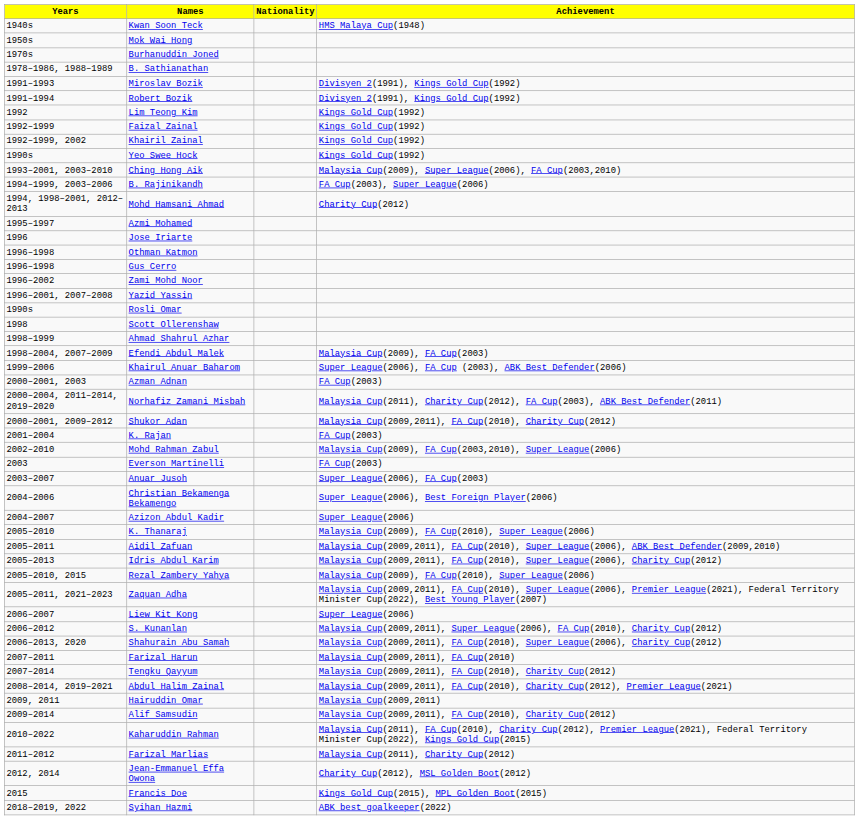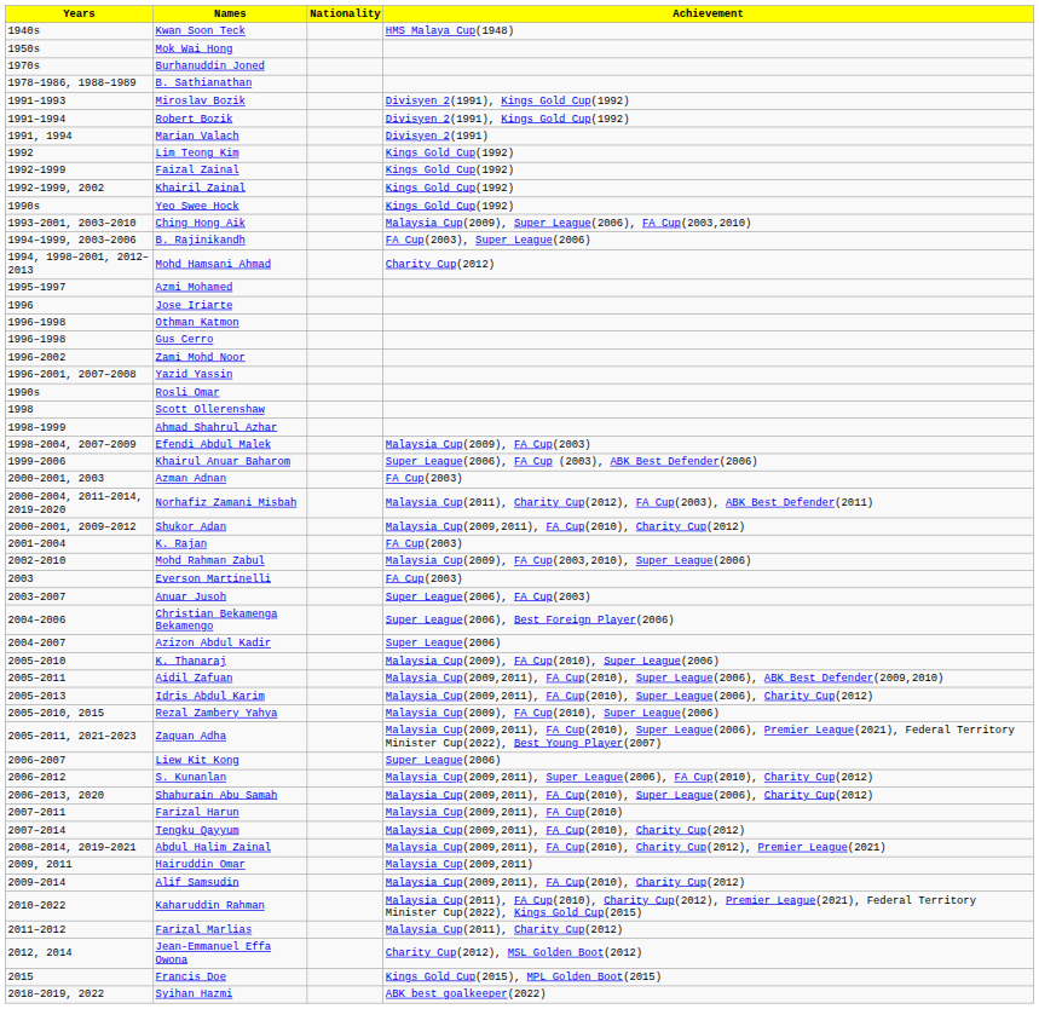 <table class="wikitable sortable">
 <tr>
 <th style="background:Yellow; color:Black;">Years</th>
 <th style="background:Yellow; color:Black;">Names</th>
 <th style="background:Yellow; color:Black;">Nationality</th>
 <th style="background:Yellow; color:Black;">Achievement</th>
 </tr>
 <tr>
 <td>1940s</td>
 <td><a href='#'>Kwan Soon Teck</a></td>
 <td></td>
 <td><a href='#'>HMS Malaya Cup</a>(1948)</td>
 </tr>
 <tr>
 <td>1950s</td>
 <td><a href='#'>Mok Wai Hong</a></td>
 <td></td>
 <td></td>
 </tr>
 <tr>
 <td>1970s</td>
 <td><a href='#'>Burhanuddin Joned</a></td>
 <td></td>
 <td></td>
 </tr>
 <tr>
 <td>1978–1986, 1988–1989</td>
 <td><a href='#'>B. Sathianathan</a></td>
 <td></td>
 <td></td>
 </tr>
 <tr>
 <td>1991–1993</td>
 <td><a href='#'>Miroslav Bozik</a></td>
 <td></td>
 <td><a href='#'>Divisyen 2</a>(1991), <a href='#'>Kings Gold Cup</a>(1992)</td>
 </tr>
 <tr>
 <td>1991–1994</td>
 <td><a href='#'>Robert Bozik</a></td>
 <td></td>
 <td><a href='#'>Divisyen 2</a>(1991), <a href='#'>Kings Gold Cup</a>(1992)</td>
+</tr>
+<tr>
+<td>1991, 1994</td>
+<td><a href='#'>Marian Valach</a></td>
+<td></td>
+<td><a href='#'>Divisyen 2</a>(1991)</td>
 </tr>
 <tr>
 <td>1992</td>
 <td><a href='#'>Lim Teong Kim</a></td>
 <td></td>
 <td><a href='#'>Kings Gold Cup</a>(1992)</td>
 </tr>
 <tr>
 <td>1992–1999</td>
 <td><a href='#'>Faizal Zainal</a></td>
 <td></td>
 <td><a href='#'>Kings Gold Cup</a>(1992)</td>
 </tr>
 <tr>
 <td>1992–1999, 2002</td>
 <td><a href='#'>Khairil Zainal</a></td>
 <td></td>
 <td><a href='#'>Kings Gold Cup</a>(1992)</td>
 </tr>
 <tr>
 <td>1990s</td>
 <td><a href='#'>Yeo Swee Hock</a></td>
 <td></td>
 <td><a href='#'>Kings Gold Cup</a>(1992)</td>
 </tr>
 <tr>
 <td>1993–2001, 2003–2010</td>
 <td><a href='#'>Ching Hong Aik</a></td>
 <td></td>
 <td><a href='#'>Malaysia Cup</a>(2009), <a href='#'>Super League</a>(2006), <a href='#'>FA Cup</a>(2003,2010)</td>
 </tr>
 <tr>
 <td>1994–1999, 2003–2006</td>
 <td><a href='#'>B. Rajinikandh</a></td>
 <td></td>
 <td><a href='#'>FA Cup</a>(2003), <a href='#'>Super League</a>(2006)</td>
 </tr>
 <tr>
 <td>1994, 1998–2001, 2012–2013</td>
 <td><a href='#'>Mohd Hamsani Ahmad</a></td>
 <td></td>
 <td><a href='#'>Charity Cup</a>(2012)</td>
 </tr>
 <tr>
 <td>1995–1997</td>
 <td><a href='#'>Azmi Mohamed</a></td>
 <td></td>
 <td></td>
 </tr>
 <tr>
 <td>1996</td>
 <td><a href='#'>Jose Iriarte</a></td>
 <td></td>
 <td></td>
 </tr>
 <tr>
 <td>1996–1998</td>
 <td><a href='#'>Othman Katmon</a></td>
 <td></td>
 <td></td>
 </tr>
 <tr>
 <td>1996–1998</td>
 <td><a href='#'>Gus Cerro</a></td>
 <td></td>
 <td></td>
 </tr>
 <tr>
 <td>1996–2002</td>
 <td><a href='#'>Zami Mohd Noor</a></td>
 <td></td>
 <td></td>
 </tr>
 <tr>
 <td>1996–2001, 2007–2008</td>
 <td><a href='#'>Yazid Yassin</a></td>
 <td></td>
 <td></td>
 </tr>
 <tr>
 <td>1990s</td>
 <td><a href='#'>Rosli Omar</a></td>
 <td></td>
 <td></td>
 </tr>
 <tr>
 <td>1998</td>
 <td><a href='#'>Scott Ollerenshaw</a></td>
 <td></td>
 <td></td>
 </tr>
 <tr>
 <td>1998–1999</td>
 <td><a href='#'>Ahmad Shahrul Azhar</a></td>
 <td></td>
 <td></td>
 </tr>
 <tr>
 <td>1998–2004, 2007–2009</td>
 <td><a href='#'>Efendi Abdul Malek</a></td>
 <td></td>
 <td><a href='#'>Malaysia Cup</a>(2009), <a href='#'>FA Cup</a>(2003)</td>
 </tr>
 <tr>
 <td>1999–2006</td>
 <td><a href='#'>Khairul Anuar Baharom</a></td>
 <td></td>
 <td><a href='#'>Super League</a>(2006), <a href='#'>FA Cup</a> (2003), <a href='#'>ABK Best Defender</a>(2006)</td>
 </tr>
 <tr>
 <td>2000–2001, 2003</td>
 <td><a href='#'>Azman Adnan</a></td>
 <td></td>
 <td><a href='#'>FA Cup</a>(2003)</td>
 </tr>
 <tr>
 <td>2000–2004, 2011–2014, 2019–2020</td>
 <td><a href='#'>Norhafiz Zamani Misbah</a></td>
 <td></td>
 <td><a href='#'>Malaysia Cup</a>(2011), <a href='#'>Charity Cup</a>(2012), <a href='#'>FA Cup</a>(2003), <a href='#'>ABK Best Defender</a>(2011)</td>
 </tr>
 <tr>
 <td>2000–2001, 2009–2012</td>
 <td><a href='#'>Shukor Adan</a></td>
 <td></td>
 <td><a href='#'>Malaysia Cup</a>(2009,2011), <a href='#'>FA Cup</a>(2010), <a href='#'>Charity Cup</a>(2012)</td>
 </tr>
 <tr>
 <td>2001–2004</td>
 <td><a href='#'>K. Rajan</a></td>
 <td></td>
 <td><a href='#'>FA Cup</a>(2003)</td>
 </tr>
 <tr>
 <td>2002–2010</td>
 <td><a href='#'>Mohd Rahman Zabul</a></td>
 <td></td>
 <td><a href='#'>Malaysia Cup</a>(2009), <a href='#'>FA Cup</a>(2003,2010), <a href='#'>Super League</a>(2006)</td>
 </tr>
 <tr>
 <td>2003</td>
 <td><a href='#'>Everson Martinelli</a></td>
 <td></td>
 <td><a href='#'>FA Cup</a>(2003)</td>
 </tr>
 <tr>
 <td>2003–2007</td>
 <td><a href='#'>Anuar Jusoh</a></td>
 <td></td>
 <td><a href='#'>Super League</a>(2006), <a href='#'>FA Cup</a>(2003)</td>
 </tr>
 <tr>
 <td>2004–2006</td>
 <td><a href='#'>Christian Bekamenga Bekamengo</a></td>
 <td></td>
 <td><a href='#'>Super League</a>(2006), <a href='#'>Best Foreign Player</a>(2006)</td>
 </tr>
 <tr>
 <td>2004–2007</td>
 <td><a href='#'>Azizon Abdul Kadir</a></td>
 <td></td>
 <td><a href='#'>Super League</a>(2006)</td>
 </tr>
 <tr>
 <td>2005–2010</td>
 <td><a href='#'>K. Thanaraj</a></td>
 <td></td>
 <td><a href='#'>Malaysia Cup</a>(2009), <a href='#'>FA Cup</a>(2010), <a href='#'>Super League</a>(2006)</td>
 </tr>
 <tr>
 <td>2005–2011</td>
 <td><a href='#'>Aidil Zafuan</a></td>
 <td></td>
 <td><a href='#'>Malaysia Cup</a>(2009,2011), <a href='#'>FA Cup</a>(2010), <a href='#'>Super League</a>(2006), <a href='#'>ABK Best Defender</a>(2009,2010)</td>
 </tr>
 <tr>
 <td>2005–2013</td>
 <td><a href='#'>Idris Abdul Karim</a></td>
 <td></td>
 <td><a href='#'>Malaysia Cup</a>(2009,2011), <a href='#'>FA Cup</a>(2010), <a href='#'>Super League</a>(2006), <a href='#'>Charity Cup</a>(2012)</td>
 </tr>
 <tr>
 <td>2005–2010, 2015</td>
 <td><a href='#'>Rezal Zambery Yahya</a></td>
 <td></td>
 <td><a href='#'>Malaysia Cup</a>(2009), <a href='#'>FA Cup</a>(2010), <a href='#'>Super League</a>(2006)</td>
 </tr>
 <tr>
 <td>2005–2011, 2021–2023</td>
 <td><a href='#'>Zaquan Adha</a></td>
 <td></td>
 <td><a href='#'>Malaysia Cup</a>(2009,2011), <a href='#'>FA Cup</a>(2010), <a href='#'>Super League</a>(2006), <a href='#'>Premier League</a>(2021), Federal Territory Minister Cup(2022), <a href='#'>Best Young Player</a>(2007)</td>
 </tr>
 <tr>
 <td>2006–2007</td>
 <td><a href='#'>Liew Kit Kong</a></td>
 <td></td>
 <td><a href='#'>Super League</a>(2006)</td>
 </tr>
 <tr>
 <td>2006–2012</td>
 <td><a href='#'>S. Kunanlan</a></td>
 <td></td>
 <td><a href='#'>Malaysia Cup</a>(2009,2011), <a href='#'>Super League</a>(2006), <a href='#'>FA Cup</a>(2010), <a href='#'>Charity Cup</a>(2012)</td>
 </tr>
 <tr>
 <td>2006–2013, 2020</td>
 <td><a href='#'>Shahurain Abu Samah</a></td>
 <td></td>
 <td><a href='#'>Malaysia Cup</a>(2009,2011), <a href='#'>FA Cup</a>(2010), <a href='#'>Super League</a>(2006), <a href='#'>Charity Cup</a>(2012)</td>
 </tr>
 <tr>
 <td>2007–2011</td>
 <td><a href='#'>Farizal Harun</a></td>
 <td></td>
 <td><a href='#'>Malaysia Cup</a>(2009,2011), <a href='#'>FA Cup</a>(2010)</td>
 </tr>
 <tr>
 <td>2007–2014</td>
 <td><a href='#'>Tengku Qayyum</a></td>
 <td></td>
 <td><a href='#'>Malaysia Cup</a>(2009,2011), <a href='#'>FA Cup</a>(2010), <a href='#'>Charity Cup</a>(2012)</td>
 </tr>
 <tr>
 <td>2008–2014, 2019–2021</td>
 <td><a href='#'>Abdul Halim Zainal</a></td>
 <td></td>
 <td><a href='#'>Malaysia Cup</a>(2009,2011), <a href='#'>FA Cup</a>(2010), <a href='#'>Charity Cup</a>(2012), <a href='#'>Premier League</a>(2021)</td>
 </tr>
 <tr>
 <td>2009, 2011</td>
 <td><a href='#'>Hairuddin Omar</a></td>
 <td></td>
 <td><a href='#'>Malaysia Cup</a>(2009,2011)</td>
 </tr>
 <tr>
 <td>2009–2014</td>
 <td><a href='#'>Alif Samsudin</a></td>
 <td></td>
 <td><a href='#'>Malaysia Cup</a>(2009,2011), <a href='#'>FA Cup</a>(2010), <a href='#'>Charity Cup</a>(2012)</td>
 </tr>
 <tr>
 <td>2010–2022</td>
 <td><a href='#'>Kaharuddin Rahman</a></td>
 <td></td>
 <td><a href='#'>Malaysia Cup</a>(2011), <a href='#'>FA Cup</a>(2010), <a href='#'>Charity Cup</a>(2012), <a href='#'>Premier League</a>(2021), Federal Territory Minister Cup(2022), <a href='#'>Kings Gold Cup</a>(2015)</td>
 </tr>
 <tr>
 <td>2011–2012</td>
 <td><a href='#'>Farizal Marlias</a></td>
 <td></td>
 <td><a href='#'>Malaysia Cup</a>(2011), <a href='#'>Charity Cup</a>(2012)</td>
 </tr>
 <tr>
 <td>2012, 2014</td>
 <td><a href='#'>Jean-Emmanuel Effa Owona</a></td>
 <td></td>
 <td><a href='#'>Charity Cup</a>(2012), <a href='#'>MSL Golden Boot</a>(2012)</td>
 </tr>
 <tr>
 <td>2015</td>
 <td><a href='#'>Francis Doe</a></td>
 <td></td>
 <td><a href='#'>Kings Gold Cup</a>(2015), <a href='#'>MPL Golden Boot</a>(2015)</td>
 </tr>
 <tr>
 <td>2018–2019, 2022</td>
 <td><a href='#'>Syihan Hazmi</a></td>
 <td></td>
 <td><a href='#'>ABK best goalkeeper</a>(2022)</td>
 </tr>
 </table>
